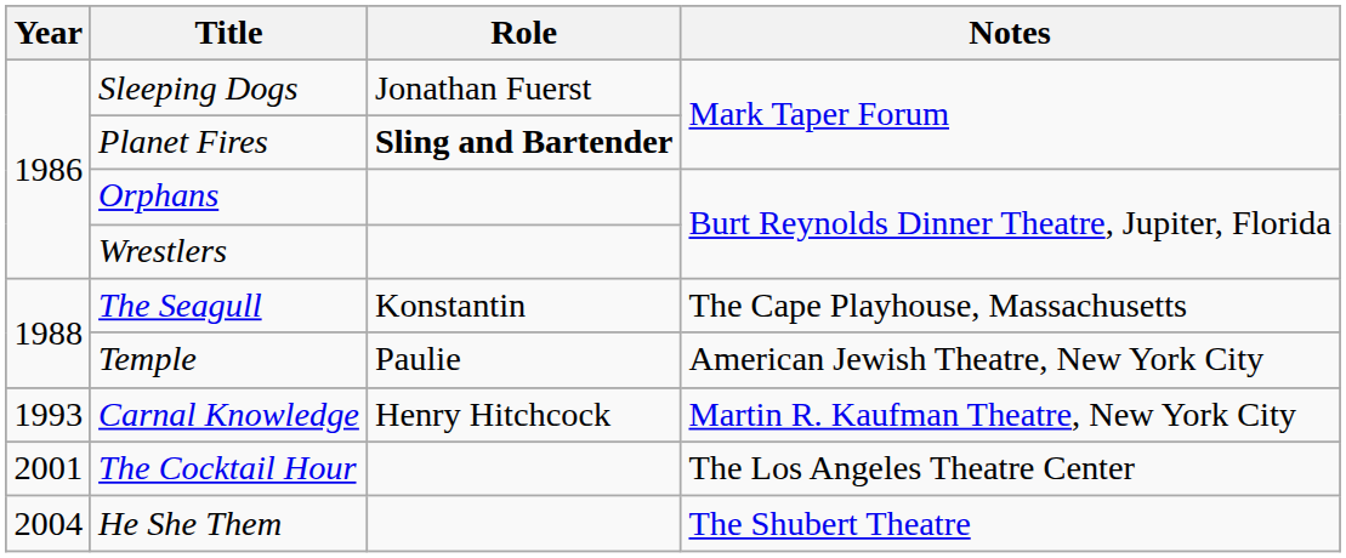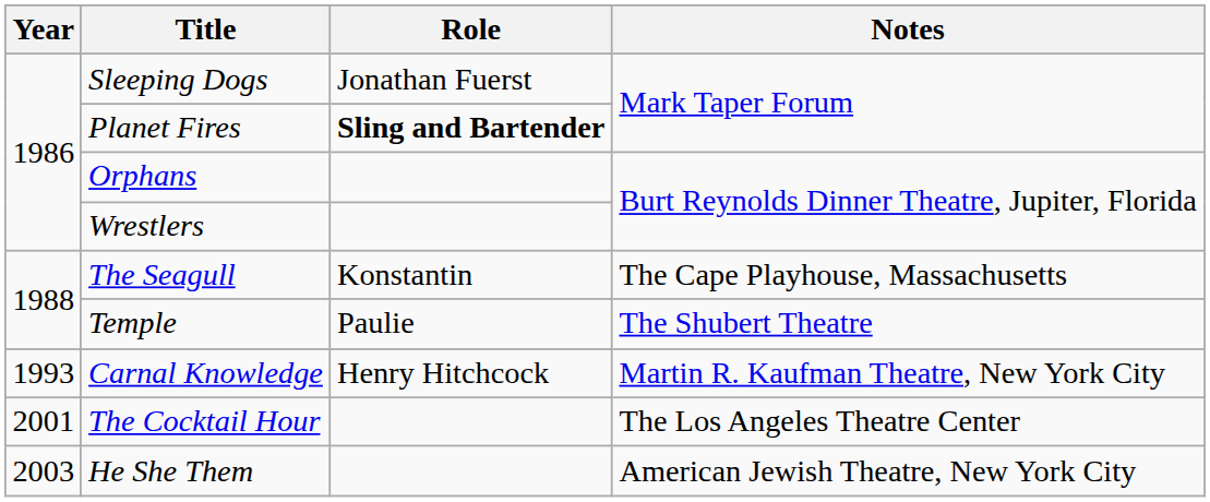 <table class="wikitable">
 <tr>
 <th>Year</th>
 <th>Title</th>
 <th>Role</th>
 <th>Notes</th>
 </tr>
 <tr>
 <td rowspan="4">1986</td>
 <td><em>Sleeping Dogs</em></td>
 <td>Jonathan Fuerst</td>
 <td rowspan="2"><a href='#'>Mark Taper Forum</a></td>
 </tr>
 <tr>
 <td><em>Planet Fires</em></td>
 <td><strong>Sling and Bartender</strong></td>
 </tr>
 <tr>
 <td><em><a href='#'>Orphans</a></em></td>
 <td></td>
 <td rowspan="2"><a href='#'>Burt Reynolds Dinner Theatre</a>, Jupiter, Florida</td>
 </tr>
 <tr>
 <td><em>Wrestlers</em></td>
 <td></td>
 </tr>
 <tr>
 <td rowspan="2">1988</td>
 <td><em><a href='#'>The Seagull</a></em></td>
 <td>Konstantin</td>
 <td>The Cape Playhouse, Massachusetts</td>
 </tr>
 <tr>
 <td><em>Temple</em></td>
 <td>Paulie</td>
-<td>American Jewish Theatre, New York City</td>
+<td><a href='#'>The Shubert Theatre</a></td>
 </tr>
 <tr>
 <td>1993</td>
 <td><a href='#'><em>Carnal Knowledge</em></a></td>
 <td>Henry Hitchcock</td>
 <td><a href='#'>Martin R. Kaufman Theatre</a>, New York City</td>
 </tr>
 <tr>
 <td>2001</td>
 <td><em><a href='#'>The Cocktail Hour</a></em></td>
 <td></td>
 <td>The Los Angeles Theatre Center</td>
 </tr>
 <tr>
-<td>2004</td>
+<td>2003</td>
 <td><em>He She Them</em></td>
 <td></td>
-<td><a href='#'>The Shubert Theatre</a></td>
+<td>American Jewish Theatre, New York City</td>
 </tr>
 </table>
